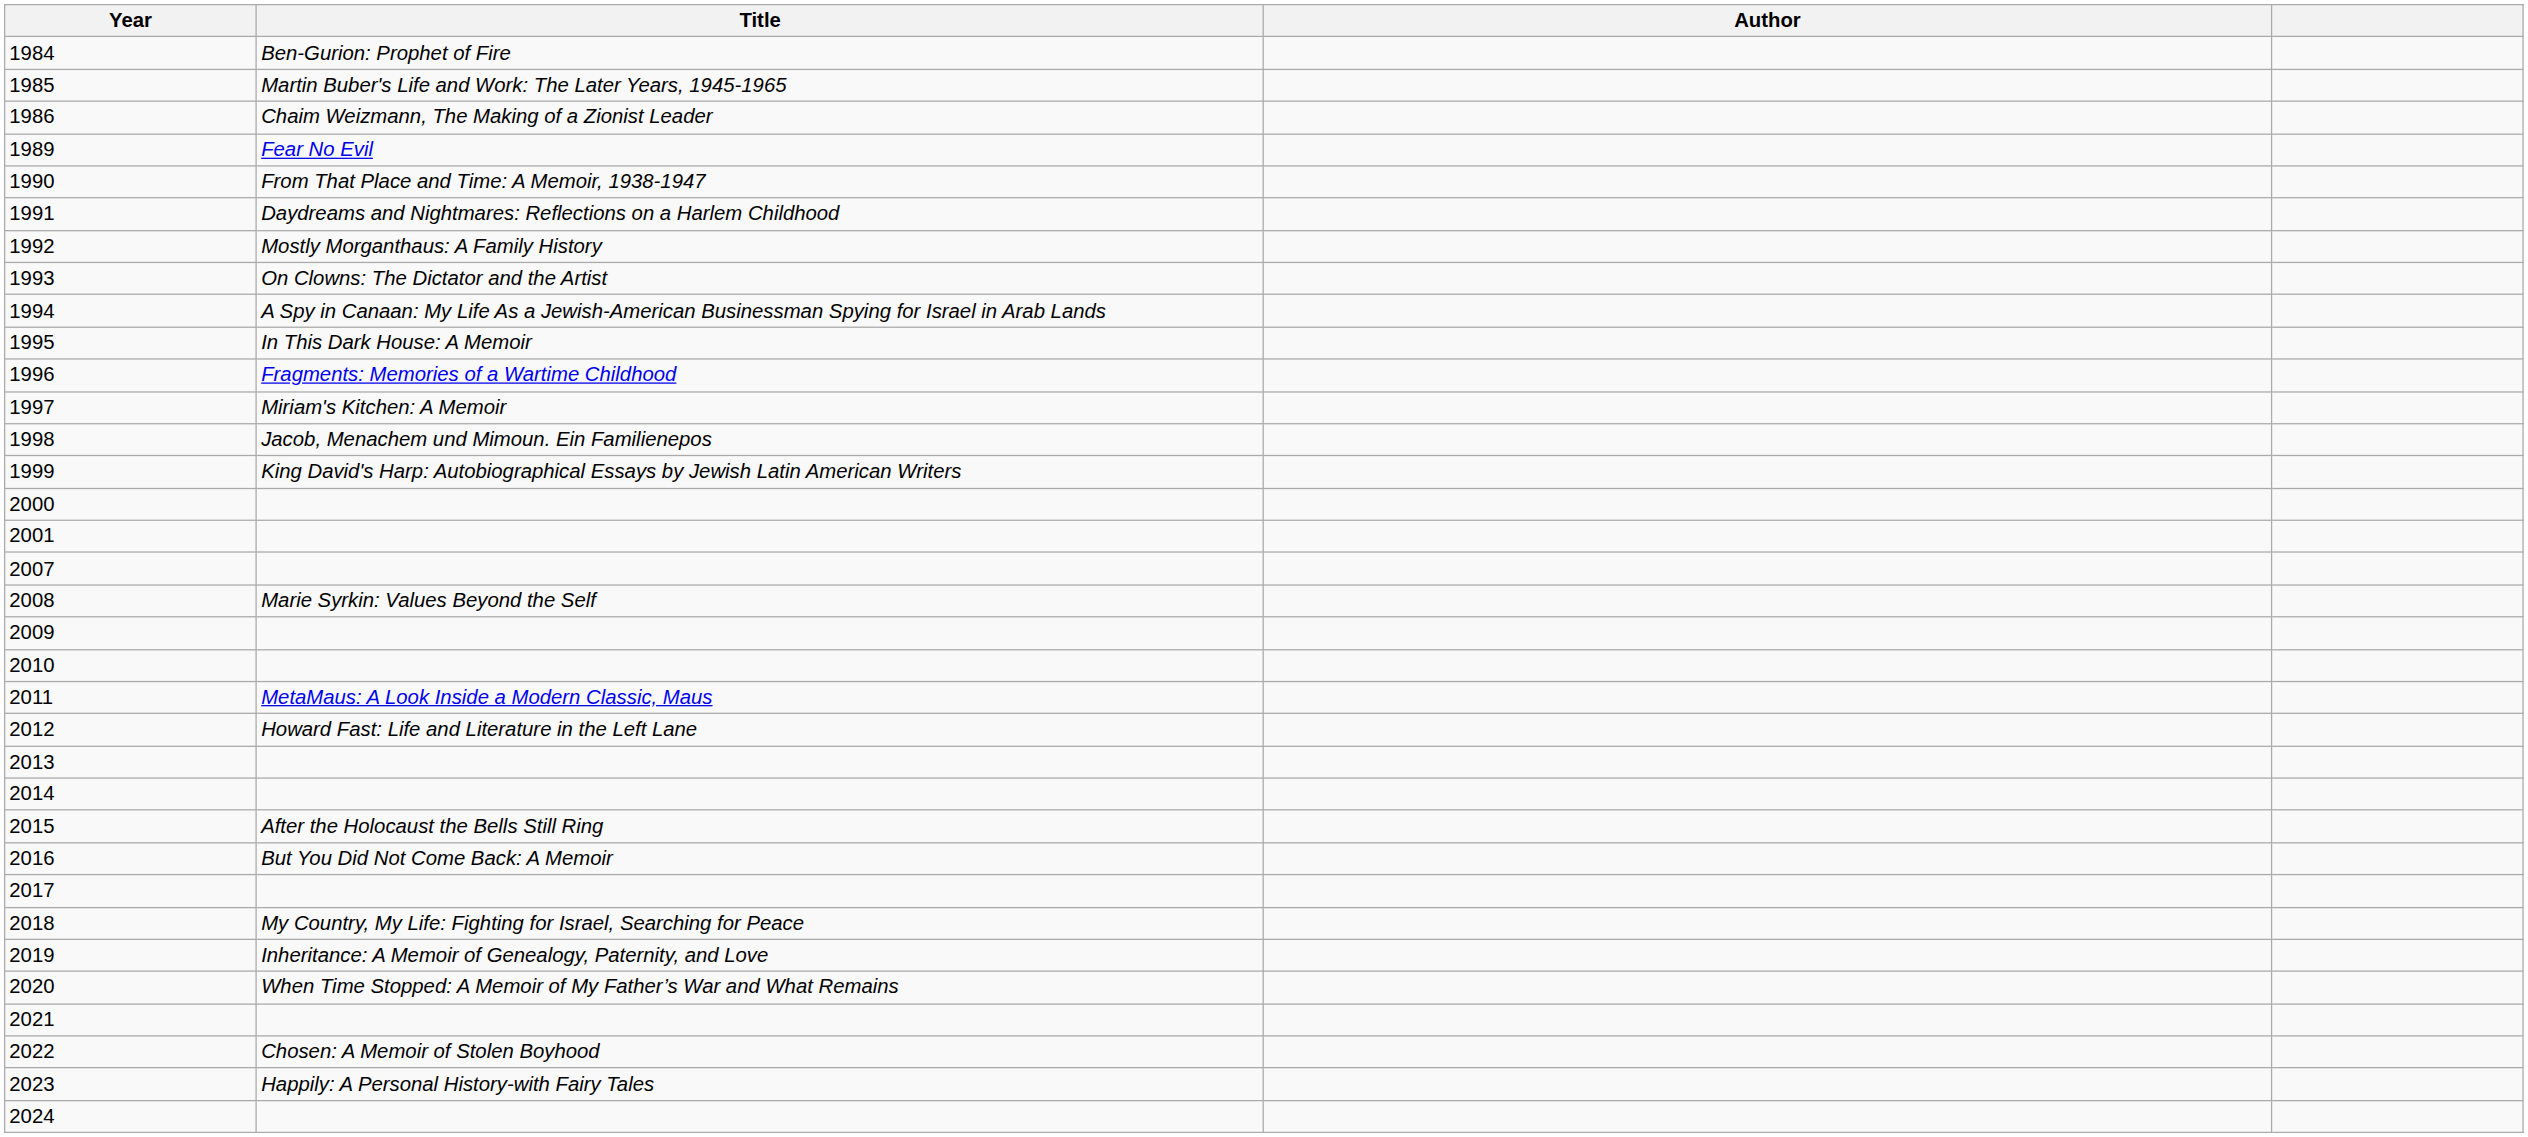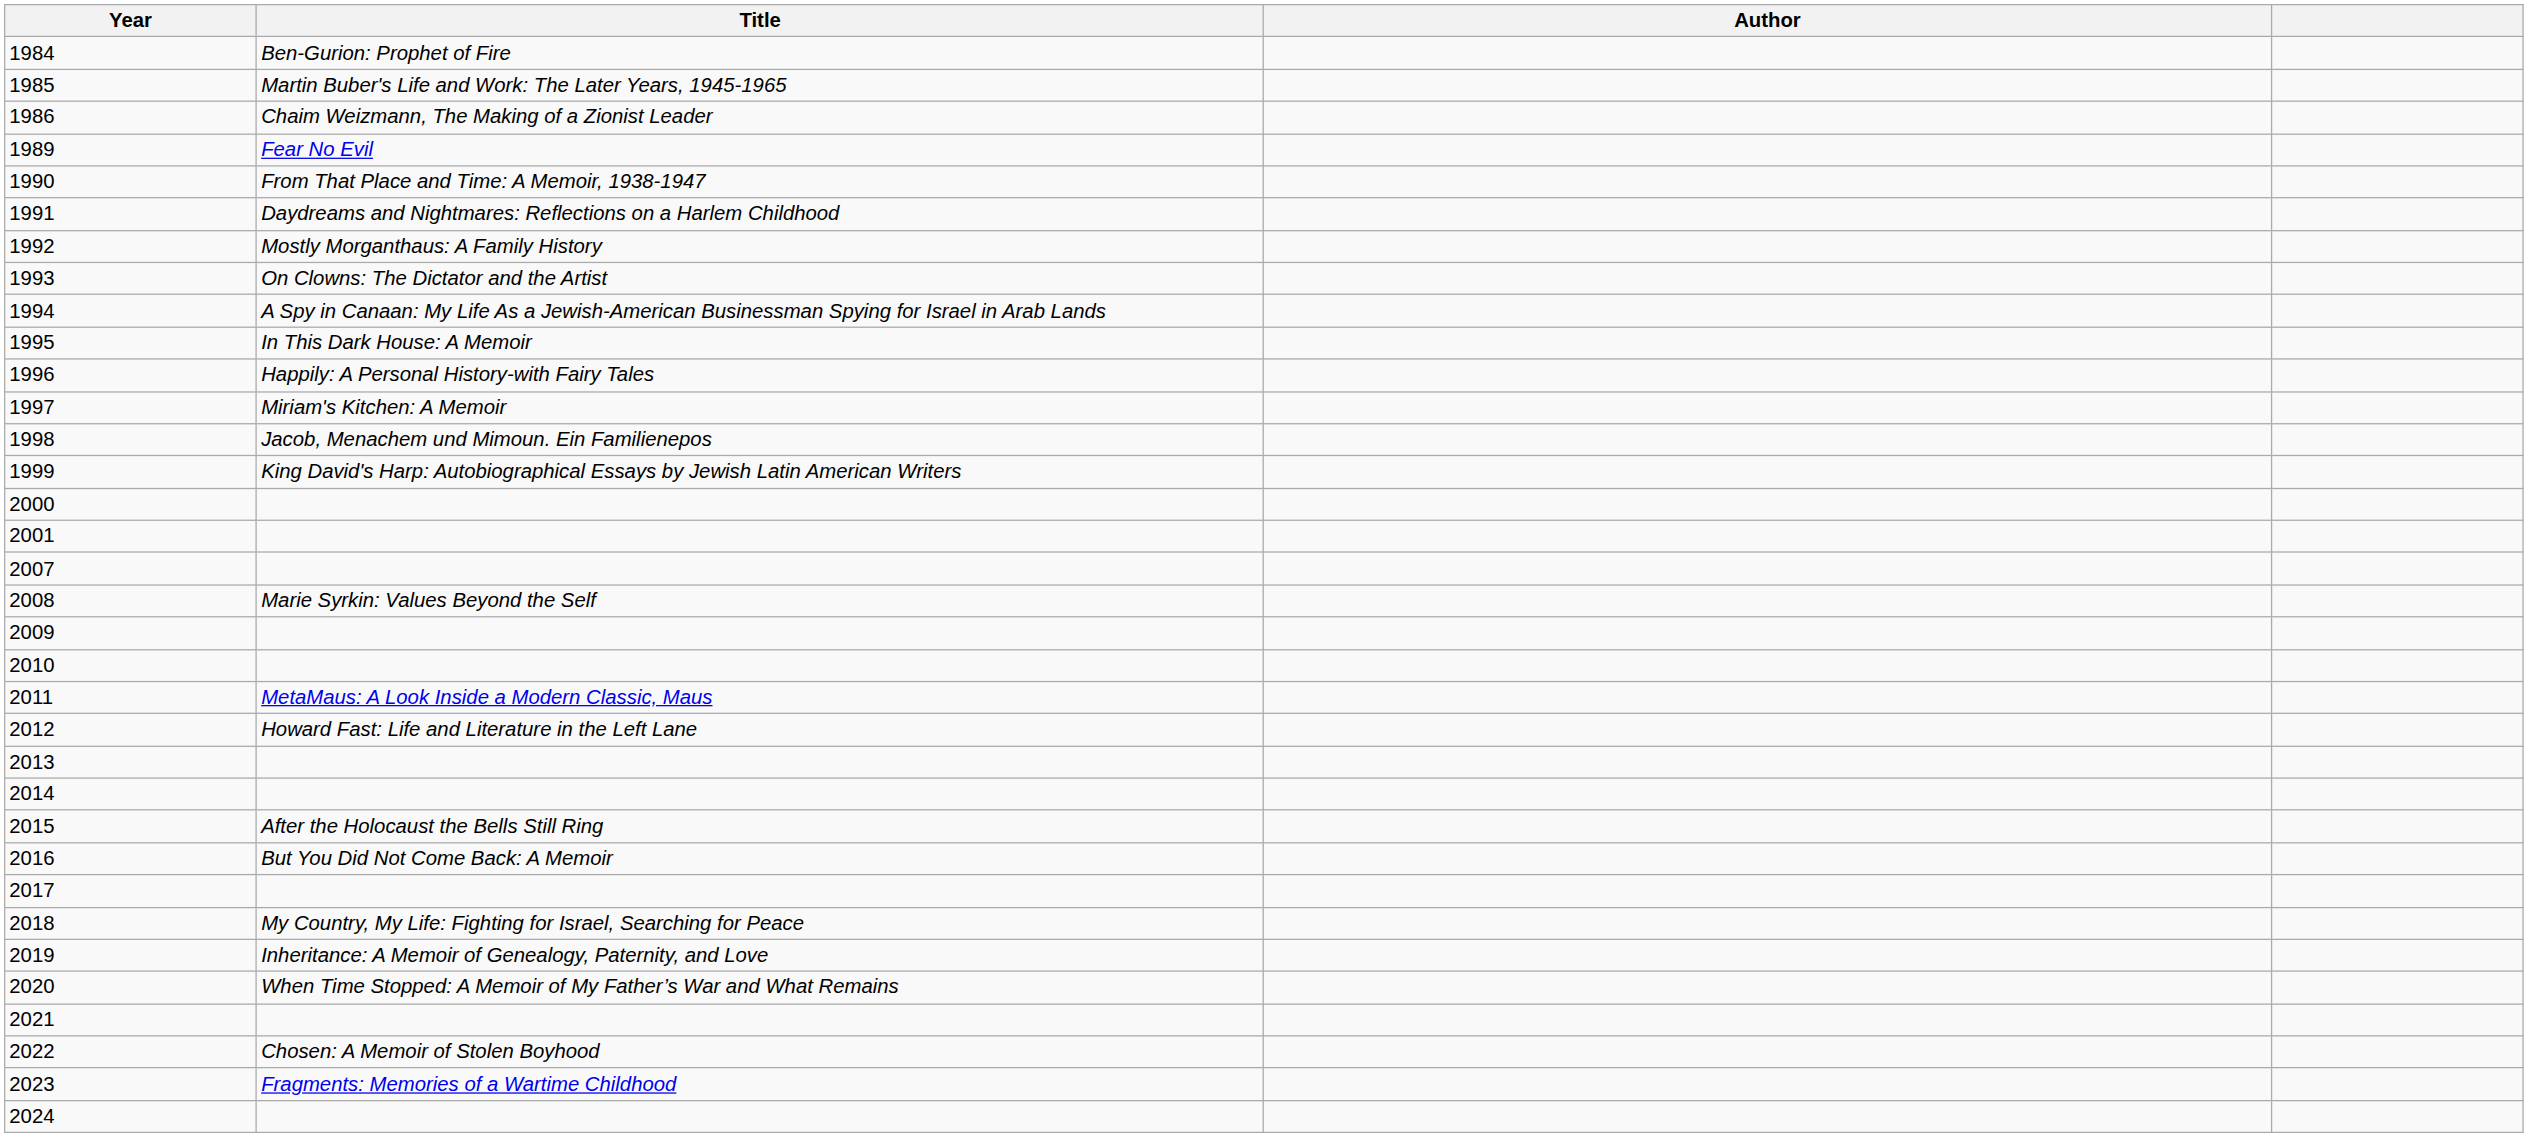 <table class="wikitable sortable" style="width:100%">
 <tr>
 <th scope="col" style="width:10%">Year</th>
 <th scope="col" style="width:40%">Title</th>
 <th scope="col" style="width:40%">Author</th>
 <th scope="col" style="width:10%"></th>
 </tr>
 <tr>
 <td>1984</td>
 <td><em>Ben-Gurion: Prophet of Fire</em></td>
 <td></td>
 <td></td>
 </tr>
 <tr>
 <td>1985</td>
 <td><em>Martin Buber's Life and Work: The Later Years, 1945-1965</em></td>
 <td></td>
 <td></td>
 </tr>
 <tr>
 <td>1986</td>
 <td><em>Chaim Weizmann, The Making of a Zionist Leader</em></td>
 <td></td>
 <td></td>
 </tr>
 <tr>
 <td>1989</td>
 <td><em><a href='#'>Fear No Evil</a></em></td>
 <td></td>
 <td></td>
 </tr>
 <tr>
 <td>1990</td>
 <td><em>From That Place and Time: A Memoir, 1938-1947</em></td>
 <td></td>
 <td></td>
 </tr>
 <tr>
 <td>1991</td>
 <td><em>Daydreams and Nightmares: Reflections on a Harlem Childhood</em></td>
 <td></td>
 <td></td>
 </tr>
 <tr>
 <td>1992</td>
 <td><em>Mostly Morganthaus: A Family History</em></td>
 <td></td>
 <td></td>
 </tr>
 <tr>
 <td>1993</td>
 <td><em>On Clowns: The Dictator and the Artist</em></td>
 <td></td>
 <td></td>
 </tr>
 <tr>
 <td>1994</td>
 <td><em>A Spy in Canaan: My Life As a Jewish-American Businessman Spying for Israel in Arab Lands</em></td>
 <td></td>
 <td></td>
 </tr>
 <tr>
 <td>1995</td>
 <td><em>In This Dark House: A Memoir</em></td>
 <td></td>
 <td></td>
 </tr>
 <tr>
 <td>1996</td>
-<td><em><a href='#'>Fragments: Memories of a Wartime Childhood</a></em></td>
+<td><em>Happily: A Personal History-with Fairy Tales</em></td>
 <td></td>
 <td></td>
 </tr>
 <tr>
 <td>1997</td>
 <td><em>Miriam's Kitchen: A Memoir</em></td>
 <td></td>
 <td></td>
 </tr>
 <tr>
 <td>1998</td>
 <td><em>Jacob, Menachem und Mimoun. Ein Familienepos</em></td>
 <td></td>
 <td></td>
 </tr>
 <tr>
 <td>1999</td>
 <td><em>King David's Harp: Autobiographical Essays by Jewish Latin American Writers</em></td>
 <td></td>
 <td></td>
 </tr>
 <tr>
 <td>2000</td>
 <td><em></em></td>
 <td></td>
 <td></td>
 </tr>
 <tr>
 <td>2001</td>
 <td></td>
 <td></td>
 <td></td>
 </tr>
 <tr>
 <td>2007</td>
 <td><em></em></td>
 <td></td>
 <td></td>
 </tr>
 <tr>
 <td>2008</td>
 <td><em>Marie Syrkin: Values Beyond the Self</em></td>
 <td></td>
 <td></td>
 </tr>
 <tr>
 <td>2009</td>
 <td><em></em></td>
 <td></td>
 <td></td>
 </tr>
 <tr>
 <td>2010</td>
 <td><em></em></td>
 <td></td>
 <td></td>
 </tr>
 <tr>
 <td>2011</td>
 <td><em><a href='#'>MetaMaus: A Look Inside a Modern Classic, Maus</a></em></td>
 <td></td>
 <td></td>
 </tr>
 <tr>
 <td>2012</td>
 <td><em>Howard Fast: Life and Literature in the Left Lane</em></td>
 <td></td>
 <td></td>
 </tr>
 <tr>
 <td>2013</td>
 <td><em></em></td>
 <td></td>
 <td></td>
 </tr>
 <tr>
 <td>2014</td>
 <td><em></em></td>
 <td></td>
 <td></td>
 </tr>
 <tr>
 <td>2015</td>
 <td><em>After the Holocaust the Bells Still Ring</em></td>
 <td></td>
 <td></td>
 </tr>
 <tr>
 <td>2016</td>
 <td><em>But You Did Not Come Back: A Memoir</em></td>
 <td></td>
 <td></td>
 </tr>
 <tr>
 <td>2017</td>
 <td><em></em></td>
 <td></td>
 <td></td>
 </tr>
 <tr>
 <td>2018</td>
 <td><em>My Country, My Life: Fighting for Israel, Searching for Peace</em></td>
 <td></td>
 <td></td>
 </tr>
 <tr>
 <td>2019</td>
 <td><em>Inheritance: A Memoir of Genealogy, Paternity, and Love</em></td>
 <td></td>
 <td></td>
 </tr>
 <tr>
 <td>2020</td>
 <td><em>When Time Stopped: A Memoir of My Father’s War and What Remains</em></td>
 <td></td>
 <td></td>
 </tr>
 <tr>
 <td>2021</td>
 <td><em></em></td>
 <td></td>
 <td></td>
 </tr>
 <tr>
 <td>2022</td>
 <td><em>Chosen: A Memoir of Stolen Boyhood</em></td>
 <td></td>
 <td></td>
 </tr>
 <tr>
 <td>2023</td>
-<td><em>Happily: A Personal History-with Fairy Tales</em></td>
+<td><em><a href='#'>Fragments: Memories of a Wartime Childhood</a></em></td>
 <td></td>
 <td><em></em></td>
 </tr>
 <tr>
 <td>2024</td>
 <td><em></em></td>
 <td></td>
 <td></td>
 </tr>
 </table>
